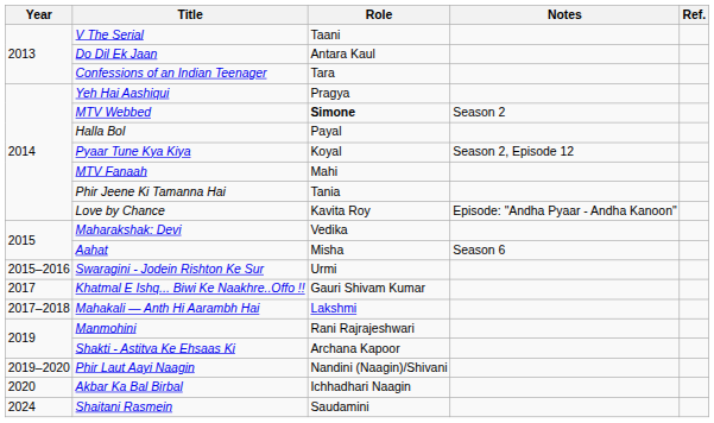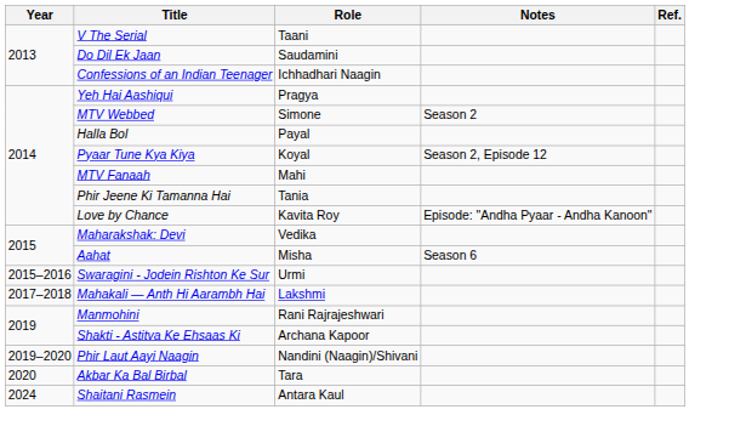 <table class="wikitable sortable">
 <tr>
 <th>Year</th>
 <th>Title</th>
 <th>Role</th>
 <th>Notes</th>
 <th>Ref.</th>
 </tr>
 <tr>
 <td rowspan="3">2013</td>
 <td><em><a href='#'>V The Serial</a></em></td>
 <td>Taani</td>
 <td></td>
 <td></td>
 </tr>
 <tr>
 <td><em><a href='#'>Do Dil Ek Jaan</a></em></td>
-<td>Antara Kaul</td>
+<td>Saudamini</td>
 <td></td>
 <td></td>
 </tr>
 <tr>
 <td><em><a href='#'>Confessions of an Indian Teenager</a></em></td>
-<td>Tara</td>
+<td>Ichhadhari Naagin</td>
 <td></td>
 <td></td>
 </tr>
 <tr>
 <td rowspan="7">2014</td>
 <td><em><a href='#'>Yeh Hai Aashiqui</a></em></td>
 <td>Pragya</td>
 <td></td>
 <td></td>
 </tr>
 <tr>
 <td><em><a href='#'>MTV Webbed</a></em></td>
-<td><strong>Simone</strong></td>
+<td>Simone</td>
 <td>Season 2</td>
 <td></td>
 </tr>
 <tr>
 <td><em>Halla Bol</em></td>
 <td>Payal</td>
 <td></td>
 <td></td>
 </tr>
 <tr>
 <td><em><a href='#'>Pyaar Tune Kya Kiya</a></em></td>
 <td>Koyal</td>
 <td>Season 2, Episode 12</td>
 <td></td>
 </tr>
 <tr>
 <td><em><a href='#'>MTV Fanaah</a></em></td>
 <td>Mahi</td>
 <td></td>
 <td></td>
 </tr>
 <tr>
 <td><em>Phir Jeene Ki Tamanna Hai</em></td>
 <td>Tania</td>
 <td></td>
 <td></td>
 </tr>
 <tr>
 <td><em>Love by Chance</em></td>
 <td>Kavita Roy</td>
 <td>Episode: "Andha Pyaar - Andha Kanoon"</td>
 <td></td>
 </tr>
 <tr>
 <td rowspan="2">2015</td>
 <td><em><a href='#'>Maharakshak: Devi</a></em></td>
 <td>Vedika</td>
 <td></td>
 <td></td>
 </tr>
 <tr>
 <td><em><a href='#'>Aahat</a></em></td>
 <td>Misha</td>
 <td>Season 6</td>
 <td></td>
 </tr>
 <tr>
 <td>2015–2016</td>
 <td><em><a href='#'>Swaragini - Jodein Rishton Ke Sur</a></em></td>
 <td>Urmi</td>
 <td></td>
 <td></td>
 </tr>
 <tr>
-<td>2017</td>
-<td><em><a href='#'>Khatmal E Ishq... Biwi Ke Naakhre..Offo !!</a></em></td>
-<td>Gauri Shivam Kumar</td>
-<td></td>
-<td></td>
-</tr>
-<tr>
 <td>2017–2018</td>
 <td><em><a href='#'>Mahakali — Anth Hi Aarambh Hai</a></em></td>
 <td><a href='#'>Lakshmi</a></td>
 <td></td>
 <td></td>
 </tr>
 <tr>
 <td rowspan="2">2019</td>
 <td><em><a href='#'>Manmohini</a></em></td>
 <td>Rani Rajrajeshwari</td>
 <td></td>
 <td></td>
 </tr>
 <tr>
 <td><em><a href='#'>Shakti - Astitva Ke Ehsaas Ki</a></em></td>
 <td>Archana Kapoor</td>
 <td></td>
 <td></td>
 </tr>
 <tr>
 <td>2019–2020</td>
 <td><em><a href='#'>Phir Laut Aayi Naagin</a></em></td>
 <td>Nandini (Naagin)/Shivani</td>
 <td></td>
 <td></td>
 </tr>
 <tr>
 <td>2020</td>
 <td><em><a href='#'>Akbar Ka Bal Birbal</a></em></td>
-<td>Ichhadhari Naagin</td>
+<td>Tara</td>
 <td></td>
 <td></td>
 </tr>
 <tr>
 <td>2024</td>
 <td><em><a href='#'>Shaitani Rasmein</a></em></td>
-<td>Saudamini</td>
+<td>Antara Kaul</td>
 <td></td>
 <td></td>
 </tr>
 </table>
